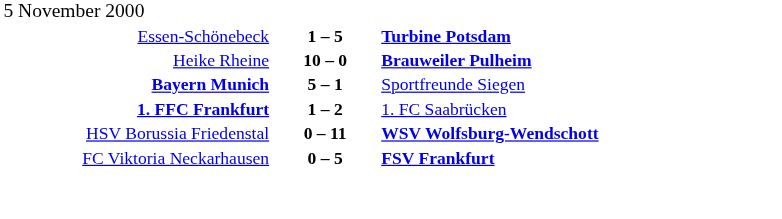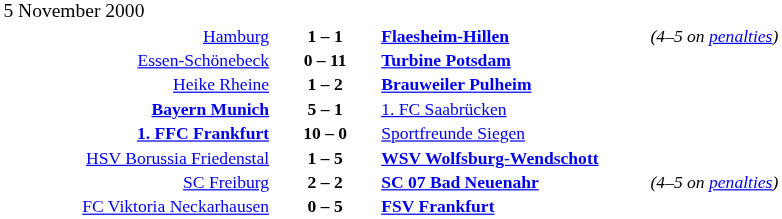 <table width=100% cellspacing=1>
 <tr>
 <th width=25%></th>
 <th width=10%></th>
 <th width=25%></th>
 <th></th>
 </tr>
 <tr>
 <td>5 November 2000</td>
 </tr>
 <tr style=font-size:90%>
+<td align=right><a href='#'>Hamburg</a></td>
+<td align=center><strong>1 – 1</strong></td>
+<td><strong><a href='#'>Flaesheim-Hillen</a></strong></td>
+<td><em>(4–5 on <a href='#'>penalties</a>)</em></td>
+</tr>
+<tr style=font-size:90%>
 <td align=right><a href='#'>Essen-Schönebeck</a></td>
-<td align=center><strong>1 – 5</strong></td>
+<td align=center><strong>0 – 11</strong></td>
 <td><strong><a href='#'>Turbine Potsdam</a></strong></td>
 </tr>
 <tr style=font-size:90%>
 <td align=right><a href='#'>Heike Rheine</a></td>
-<td align=center><strong>10 – 0</strong></td>
+<td align=center><strong>1 – 2</strong></td>
 <td><strong><a href='#'>Brauweiler Pulheim</a></strong></td>
 </tr>
 <tr style=font-size:90%>
 <td align=right><strong><a href='#'>Bayern Munich</a></strong></td>
 <td align=center><strong>5 – 1</strong></td>
+<td><a href='#'>1. FC Saabrücken</a></td>
+</tr>
+<tr style=font-size:90%>
+<td align=right><strong><a href='#'>1. FFC Frankfurt</a></strong></td>
+<td align=center><strong>10 – 0</strong></td>
 <td><a href='#'>Sportfreunde Siegen</a></td>
 </tr>
 <tr style=font-size:90%>
-<td align=right><strong><a href='#'>1. FFC Frankfurt</a></strong></td>
-<td align=center><strong>1 – 2</strong></td>
-<td><a href='#'>1. FC Saabrücken</a></td>
+<td align=right><a href='#'>HSV Borussia Friedenstal</a></td>
+<td align=center><strong>1 – 5</strong></td>
+<td><strong><a href='#'>WSV Wolfsburg-Wendschott</a></strong></td>
 </tr>
 <tr style=font-size:90%>
-<td align=right><a href='#'>HSV Borussia Friedenstal</a></td>
-<td align=center><strong>0 – 11</strong></td>
-<td><strong><a href='#'>WSV Wolfsburg-Wendschott</a></strong></td>
+<td align=right><a href='#'>SC Freiburg</a></td>
+<td align=center><strong>2 – 2</strong></td>
+<td><strong><a href='#'>SC 07 Bad Neuenahr</a></strong></td>
+<td><em>(4–5 on <a href='#'>penalties</a>)</em></td>
 </tr>
 <tr style=font-size:90%>
 <td align=right><a href='#'>FC Viktoria Neckarhausen</a></td>
 <td align=center><strong>0 – 5</strong></td>
 <td><strong><a href='#'>FSV Frankfurt</a></strong></td>
 </tr>
 </table>
